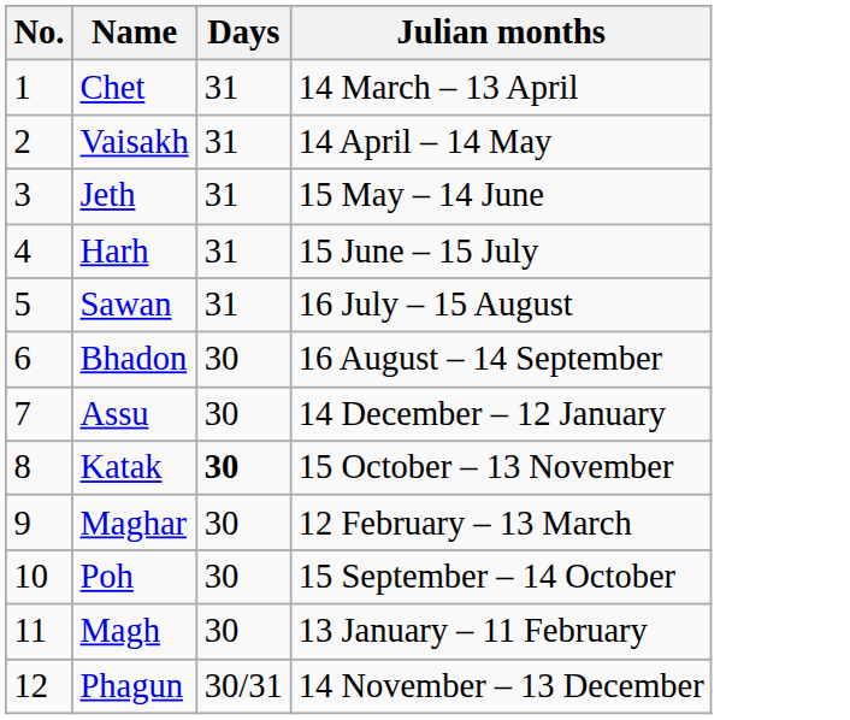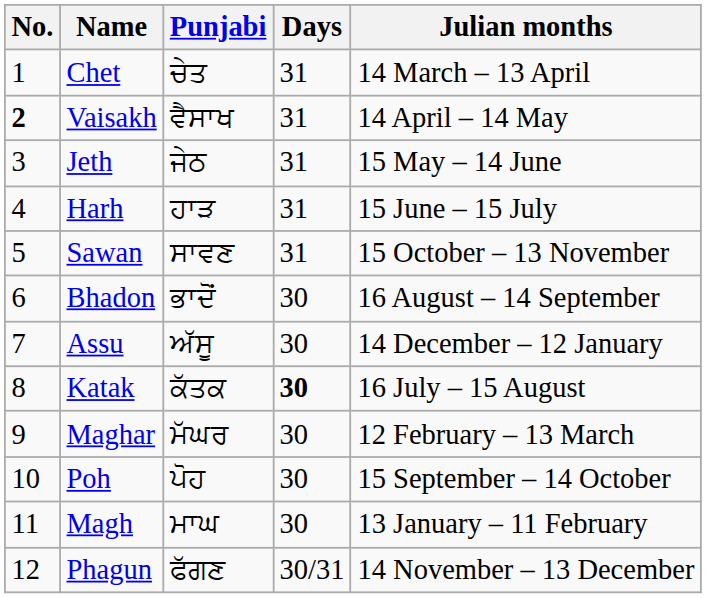 <table class="wikitable">
 <tr>
 <th>No.</th>
 <th>Name</th>
+<th><a href='#'>Punjabi</a></th>
 <th>Days</th>
 <th>Julian months</th>
 </tr>
 <tr>
 <td>1</td>
 <td><a href='#'>Chet</a></td>
+<td>ਚੇਤ</td>
 <td>31</td>
 <td>14 March – 13 April</td>
 </tr>
 <tr>
-<td>2</td>
+<td><strong>2</strong></td>
 <td><a href='#'>Vaisakh</a></td>
+<td>ਵੈਸਾਖ</td>
 <td>31</td>
 <td>14 April – 14 May</td>
 </tr>
 <tr>
 <td>3</td>
 <td><a href='#'>Jeth</a></td>
+<td>ਜੇਠ</td>
 <td>31</td>
 <td>15 May – 14 June</td>
 </tr>
 <tr>
 <td>4</td>
 <td><a href='#'>Harh</a></td>
+<td>ਹਾੜ</td>
 <td>31</td>
 <td>15 June – 15 July</td>
 </tr>
 <tr>
 <td>5</td>
 <td><a href='#'>Sawan</a></td>
+<td>ਸਾਵਣ</td>
 <td>31</td>
-<td>16 July – 15 August</td>
+<td>15 October – 13 November</td>
 </tr>
 <tr>
 <td>6</td>
 <td><a href='#'>Bhadon</a></td>
+<td>ਭਾਦੋਂ</td>
 <td>30</td>
 <td>16 August – 14 September</td>
 </tr>
 <tr>
 <td>7</td>
 <td><a href='#'>Assu</a></td>
+<td>ਅੱਸੂ</td>
 <td>30</td>
 <td>14 December – 12 January</td>
 </tr>
 <tr>
 <td>8</td>
 <td><a href='#'>Katak</a></td>
+<td>ਕੱਤਕ</td>
 <td><strong>30</strong></td>
-<td>15 October – 13 November</td>
+<td>16 July – 15 August</td>
 </tr>
 <tr>
 <td>9</td>
 <td><a href='#'>Maghar</a></td>
+<td>ਮੱਘਰ</td>
 <td>30</td>
 <td>12 February – 13 March</td>
 </tr>
 <tr>
 <td>10</td>
 <td><a href='#'>Poh</a></td>
+<td>ਪੋਹ</td>
 <td>30</td>
 <td>15 September – 14 October</td>
 </tr>
 <tr>
 <td>11</td>
 <td><a href='#'>Magh</a></td>
+<td>ਮਾਘ</td>
 <td>30</td>
 <td>13 January – 11 February</td>
 </tr>
 <tr>
 <td>12</td>
 <td><a href='#'>Phagun</a></td>
+<td>ਫੱਗਣ</td>
 <td>30/31</td>
 <td>14 November – 13 December</td>
 </tr>
 </table>
